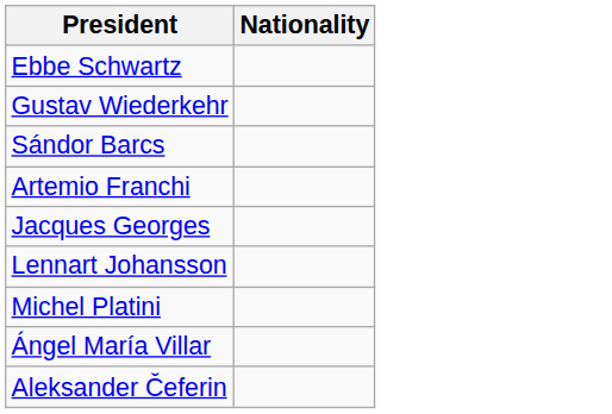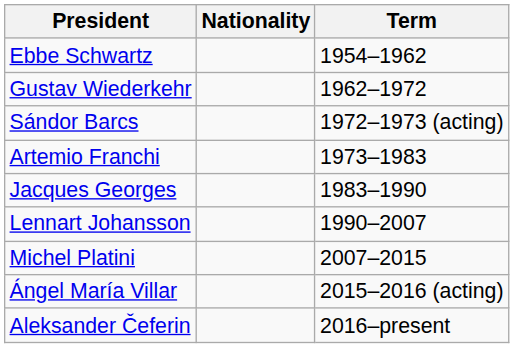 <table class="wikitable">
 <tr>
 <th>President</th>
 <th>Nationality</th>
+<th>Term</th>
 </tr>
 <tr>
 <td><a href='#'>Ebbe Schwartz</a></td>
 <td></td>
+<td>1954–1962</td>
 </tr>
 <tr>
 <td><a href='#'>Gustav Wiederkehr</a></td>
 <td></td>
+<td>1962–1972</td>
 </tr>
 <tr>
 <td><a href='#'>Sándor Barcs</a></td>
 <td></td>
+<td>1972–1973 (acting)</td>
 </tr>
 <tr>
 <td><a href='#'>Artemio Franchi</a></td>
 <td></td>
+<td>1973–1983</td>
 </tr>
 <tr>
 <td><a href='#'>Jacques Georges</a></td>
 <td></td>
+<td>1983–1990</td>
 </tr>
 <tr>
 <td><a href='#'>Lennart Johansson</a></td>
 <td></td>
+<td>1990–2007</td>
 </tr>
 <tr>
 <td><a href='#'>Michel Platini</a></td>
 <td></td>
+<td>2007–2015</td>
 </tr>
 <tr>
 <td><a href='#'>Ángel María Villar</a></td>
 <td></td>
+<td>2015–2016 (acting)</td>
 </tr>
 <tr>
 <td><a href='#'>Aleksander Čeferin</a></td>
 <td></td>
+<td>2016–present</td>
 </tr>
 </table>
